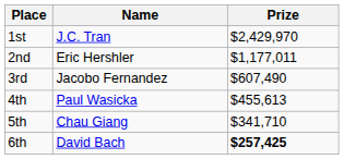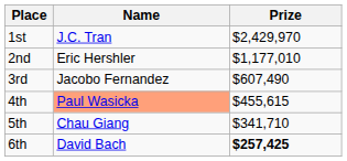 <table class="wikitable">
 <tr>
 <th width="50">Place</th>
 <th width="200">Name</th>
 <th width="125">Prize</th>
 </tr>
 <tr>
 <td>1st</td>
 <td><a href='#'>J.C. Tran</a></td>
 <td>$2,429,970</td>
 </tr>
 <tr>
 <td>2nd</td>
 <td>Eric Hershler</td>
-<td>$1,177,011</td>
+<td>$1,177,010</td>
 </tr>
 <tr>
 <td>3rd</td>
 <td>Jacobo Fernandez</td>
 <td>$607,490</td>
 </tr>
 <tr>
 <td>4th</td>
-<td><a href='#'>Paul Wasicka</a></td>
-<td>$455,613</td>
+<td style="background: lightsalmon;"><a href='#'>Paul Wasicka</a></td>
+<td>$455,615</td>
 </tr>
 <tr>
 <td>5th</td>
 <td><a href='#'>Chau Giang</a></td>
 <td>$341,710</td>
 </tr>
 <tr>
 <td>6th</td>
 <td><a href='#'>David Bach</a></td>
 <td><strong>$257,425</strong></td>
 </tr>
 </table>
